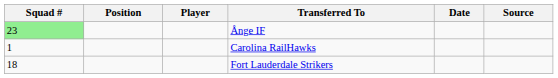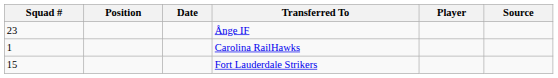 <table class="wikitable sortable" style="width:90%; text-align:center; font-size:95%; text-align:left;">
 <tr>
 <th>Squad #</th>
 <th>Position</th>
+<th>Date</th>
+<th>Transferred To</th>
 <th>Player</th>
-<th>Transferred To</th>
-<th>Date</th>
 <th>Source</th>
 </tr>
 <tr>
-<td style="background: lightgreen;">23</td>
+<td>23</td>
 <td></td>
 <td></td>
 <td> <a href='#'>Ånge IF</a></td>
 <td></td>
 <td></td>
 </tr>
 <tr>
 <td>1</td>
 <td></td>
 <td></td>
 <td> <a href='#'>Carolina RailHawks</a></td>
 <td></td>
 <td></td>
 </tr>
 <tr>
-<td>18</td>
+<td>15</td>
 <td></td>
 <td></td>
 <td> <a href='#'>Fort Lauderdale Strikers</a></td>
 <td></td>
 <td></td>
 </tr>
 </table>
